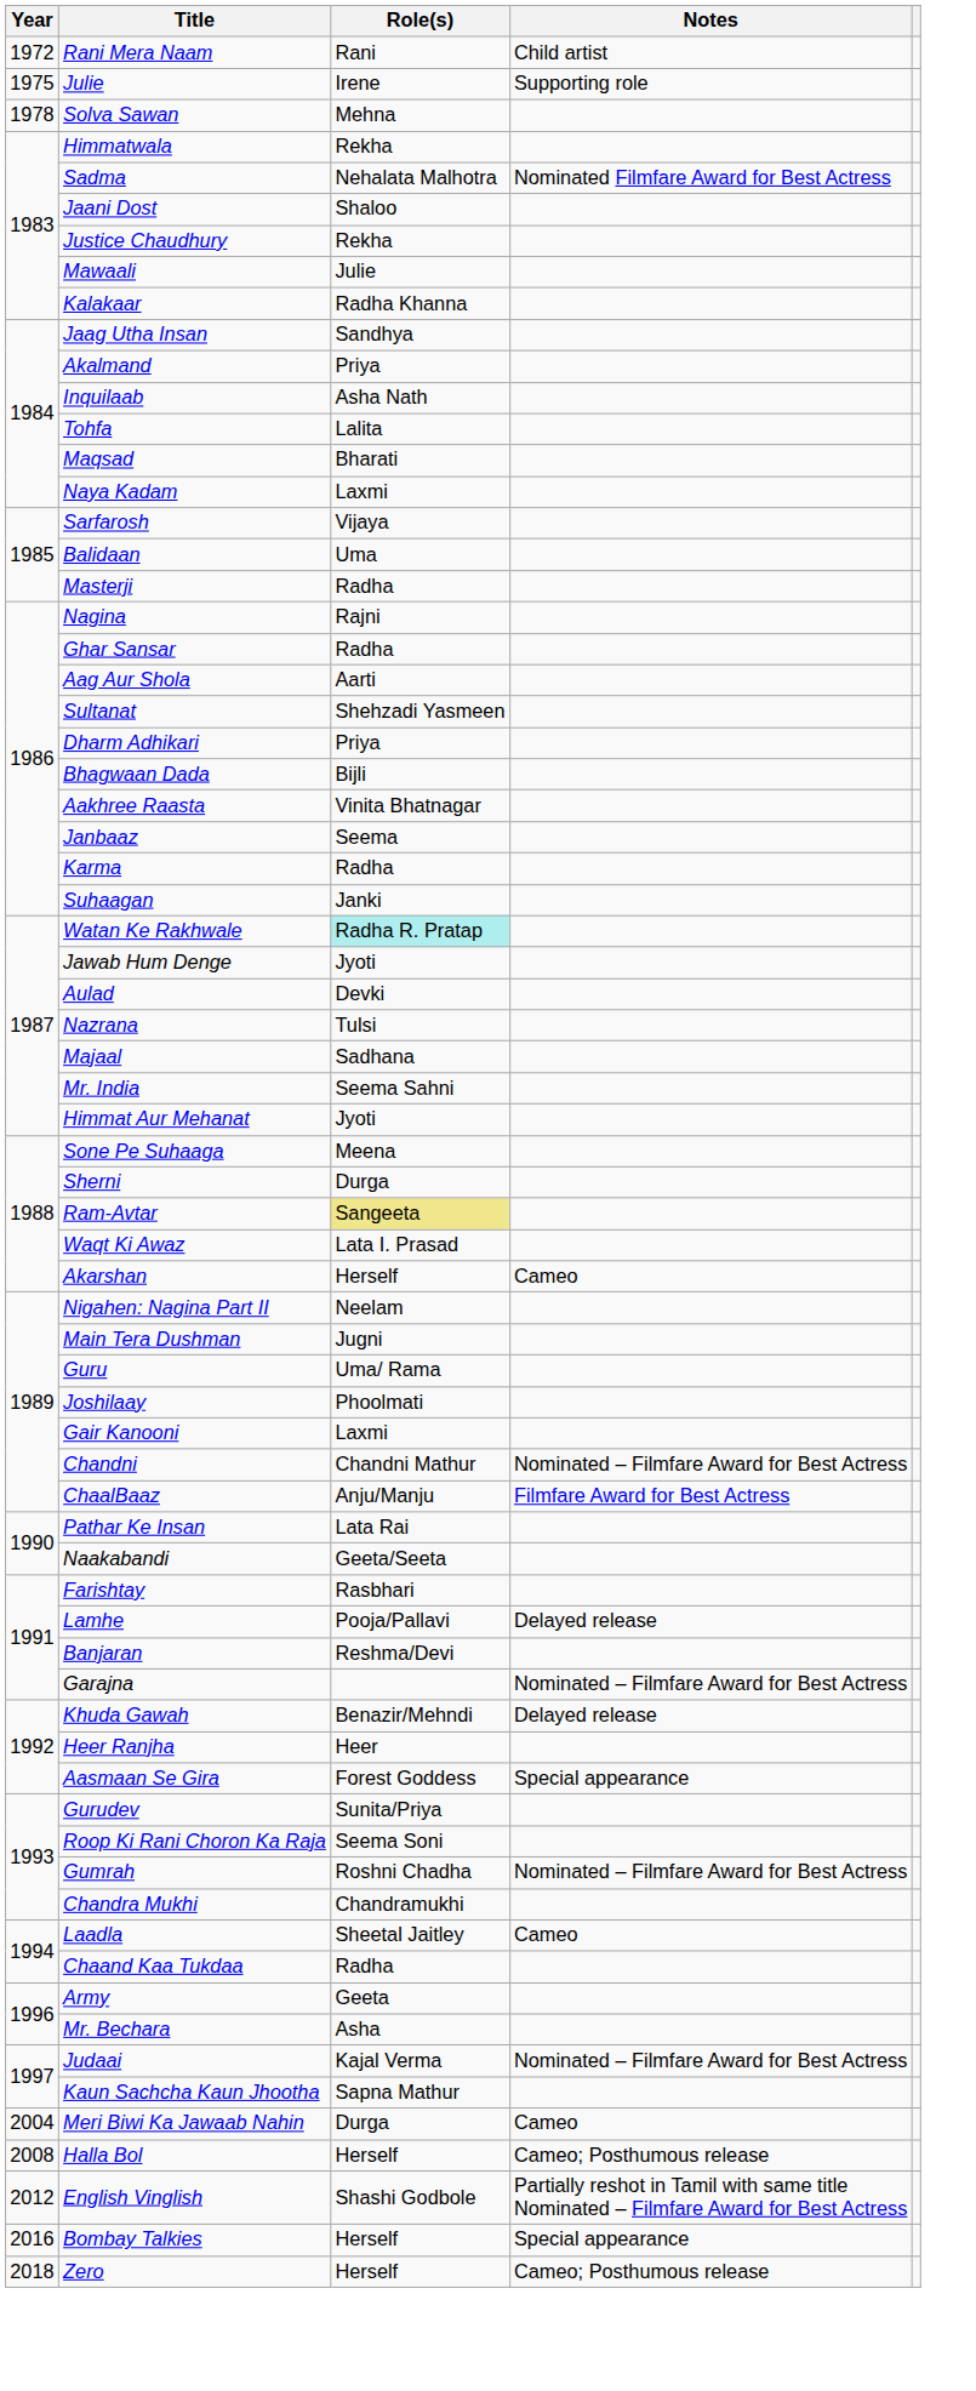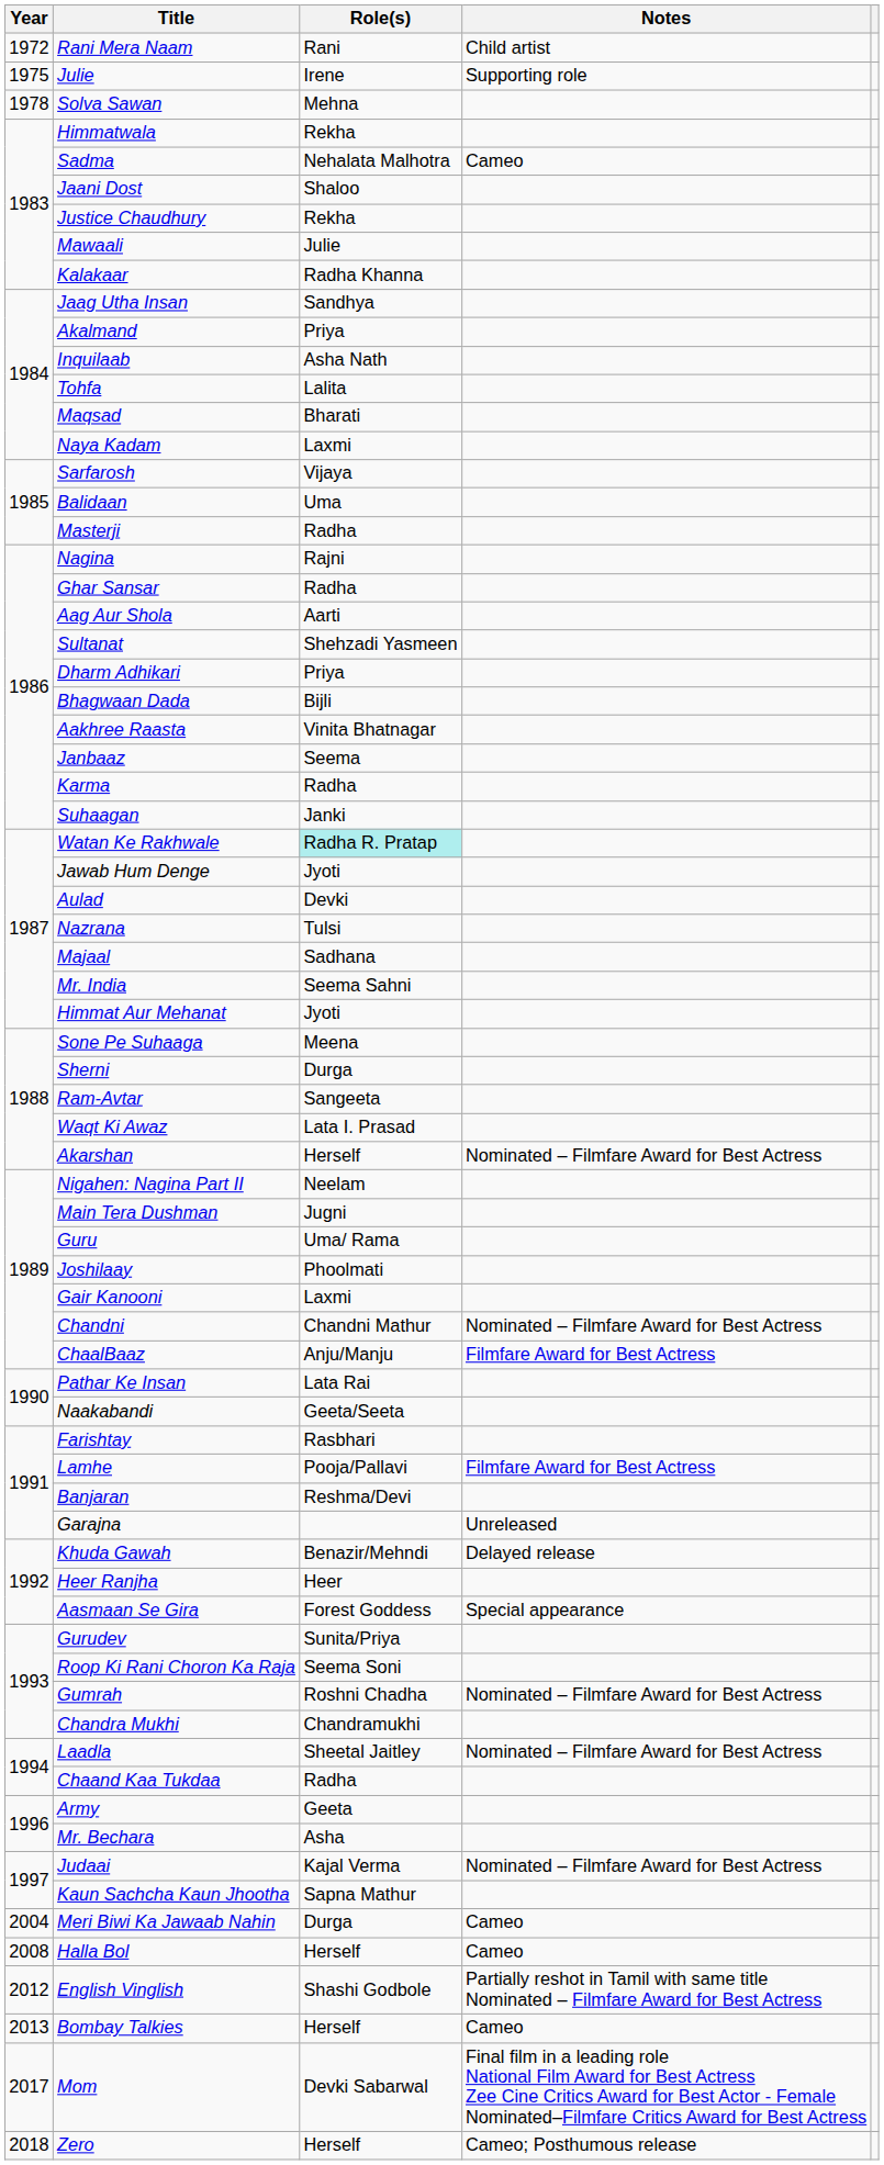 <table class="wikitable sortable">
 <tr>
 <th>Year</th>
 <th>Title</th>
 <th>Role(s)</th>
 <th>Notes</th>
 <th></th>
 </tr>
 <tr>
 <td>1972</td>
 <td><em><a href='#'>Rani Mera Naam</a></em></td>
 <td>Rani</td>
 <td>Child artist</td>
 <td></td>
 </tr>
 <tr>
 <td>1975</td>
 <td><em><a href='#'>Julie</a></em></td>
 <td>Irene</td>
 <td>Supporting role</td>
 <td></td>
 </tr>
 <tr>
 <td>1978</td>
 <td><em><a href='#'>Solva Sawan</a></em></td>
 <td>Mehna</td>
 <td></td>
 <td></td>
 </tr>
 <tr>
 <td rowspan="6">1983</td>
 <td><em><a href='#'>Himmatwala</a></em></td>
 <td>Rekha</td>
 <td></td>
 <td></td>
 </tr>
 <tr>
 <td><em><a href='#'>Sadma</a></em></td>
 <td>Nehalata Malhotra</td>
-<td>Nominated  <a href='#'>Filmfare Award for Best Actress</a></td>
+<td>Cameo</td>
 <td></td>
 </tr>
 <tr>
 <td><em><a href='#'>Jaani Dost</a></em></td>
 <td>Shaloo</td>
 <td></td>
 <td></td>
 </tr>
 <tr>
 <td><em><a href='#'>Justice Chaudhury</a></em></td>
 <td>Rekha</td>
 <td></td>
 <td></td>
 </tr>
 <tr>
 <td><em><a href='#'>Mawaali</a></em></td>
 <td>Julie</td>
 <td></td>
 <td></td>
 </tr>
 <tr>
 <td><em><a href='#'>Kalakaar</a></em></td>
 <td>Radha Khanna</td>
 <td></td>
 <td></td>
 </tr>
 <tr>
 <td rowspan="6">1984</td>
 <td><em><a href='#'>Jaag Utha Insan</a></em></td>
 <td>Sandhya</td>
 <td></td>
 <td></td>
 </tr>
 <tr>
 <td><em><a href='#'>Akalmand</a></em></td>
 <td>Priya</td>
 <td></td>
 <td></td>
 </tr>
 <tr>
 <td><em><a href='#'>Inquilaab</a></em></td>
 <td>Asha Nath</td>
 <td></td>
 <td></td>
 </tr>
 <tr>
 <td><em><a href='#'>Tohfa</a></em></td>
 <td>Lalita</td>
 <td></td>
 <td></td>
 </tr>
 <tr>
 <td><em><a href='#'>Maqsad</a></em></td>
 <td>Bharati</td>
 <td></td>
 <td></td>
 </tr>
 <tr>
 <td><em><a href='#'>Naya Kadam</a></em></td>
 <td>Laxmi</td>
 <td></td>
 <td></td>
 </tr>
 <tr>
 <td rowspan="3">1985</td>
 <td><em><a href='#'>Sarfarosh</a></em></td>
 <td>Vijaya</td>
 <td></td>
 <td></td>
 </tr>
 <tr>
 <td><em><a href='#'>Balidaan</a></em></td>
 <td>Uma</td>
 <td></td>
 <td></td>
 </tr>
 <tr>
 <td><em><a href='#'>Masterji</a></em></td>
 <td>Radha</td>
 <td></td>
 <td></td>
 </tr>
 <tr>
 <td rowspan="10">1986</td>
 <td><em><a href='#'>Nagina</a></em></td>
 <td>Rajni</td>
 <td></td>
 <td></td>
 </tr>
 <tr>
 <td><em><a href='#'>Ghar Sansar</a></em></td>
 <td>Radha</td>
 <td></td>
 <td></td>
 </tr>
 <tr>
 <td><em><a href='#'>Aag Aur Shola</a></em></td>
 <td>Aarti</td>
 <td></td>
 <td></td>
 </tr>
 <tr>
 <td><em><a href='#'>Sultanat</a></em></td>
 <td>Shehzadi Yasmeen</td>
 <td></td>
 <td></td>
 </tr>
 <tr>
 <td><em><a href='#'>Dharm Adhikari</a></em></td>
 <td>Priya</td>
 <td></td>
 <td></td>
 </tr>
 <tr>
 <td><em><a href='#'>Bhagwaan Dada</a></em></td>
 <td>Bijli</td>
 <td></td>
 <td></td>
 </tr>
 <tr>
 <td><em><a href='#'>Aakhree Raasta</a></em></td>
 <td>Vinita Bhatnagar</td>
 <td></td>
 <td></td>
 </tr>
 <tr>
 <td><em><a href='#'>Janbaaz</a></em></td>
 <td>Seema</td>
 <td></td>
 <td></td>
 </tr>
 <tr>
 <td><em><a href='#'>Karma</a></em></td>
 <td>Radha</td>
 <td></td>
 <td></td>
 </tr>
 <tr>
 <td><em><a href='#'>Suhaagan</a></em></td>
 <td>Janki</td>
 <td></td>
 <td></td>
 </tr>
 <tr>
 <td rowspan="7">1987</td>
 <td><em><a href='#'>Watan Ke Rakhwale</a></em></td>
 <td style="background: paleturquoise;">Radha R. Pratap</td>
 <td></td>
 <td></td>
 </tr>
 <tr>
 <td><em>Jawab Hum Denge</em></td>
 <td>Jyoti</td>
 <td></td>
 <td></td>
 </tr>
 <tr>
 <td><em><a href='#'>Aulad</a></em></td>
 <td>Devki</td>
 <td></td>
 <td></td>
 </tr>
 <tr>
 <td><em><a href='#'>Nazrana</a></em></td>
 <td>Tulsi</td>
 <td></td>
 <td></td>
 </tr>
 <tr>
 <td><em><a href='#'>Majaal</a></em></td>
 <td>Sadhana</td>
 <td></td>
 <td></td>
 </tr>
 <tr>
 <td><em><a href='#'>Mr. India</a></em></td>
 <td>Seema Sahni</td>
 <td></td>
 <td></td>
 </tr>
 <tr>
 <td><em><a href='#'>Himmat Aur Mehanat</a></em></td>
 <td>Jyoti</td>
 <td></td>
 <td></td>
 </tr>
 <tr>
 <td rowspan="5">1988</td>
 <td><em><a href='#'>Sone Pe Suhaaga</a></em></td>
 <td>Meena</td>
 <td></td>
 <td></td>
 </tr>
 <tr>
 <td><em><a href='#'>Sherni</a></em></td>
 <td>Durga</td>
 <td></td>
 <td></td>
 </tr>
 <tr>
 <td><em><a href='#'>Ram-Avtar</a></em></td>
-<td style="background: khaki;">Sangeeta</td>
+<td>Sangeeta</td>
 <td></td>
 <td></td>
 </tr>
 <tr>
 <td><em><a href='#'>Waqt Ki Awaz</a></em></td>
 <td>Lata I. Prasad</td>
 <td></td>
 <td></td>
 </tr>
 <tr>
 <td><em><a href='#'>Akarshan</a></em></td>
 <td>Herself</td>
-<td>Cameo</td>
+<td>Nominated – Filmfare Award for Best Actress</td>
 <td></td>
 </tr>
 <tr>
 <td rowspan="7">1989</td>
 <td><em><a href='#'>Nigahen: Nagina Part II</a></em></td>
 <td>Neelam</td>
 <td></td>
 <td></td>
 </tr>
 <tr>
 <td><em><a href='#'>Main Tera Dushman</a></em></td>
 <td>Jugni</td>
 <td></td>
 <td></td>
 </tr>
 <tr>
 <td><em><a href='#'>Guru</a></em></td>
 <td>Uma/ Rama</td>
 <td></td>
 <td></td>
 </tr>
 <tr>
 <td><em><a href='#'>Joshilaay</a></em></td>
 <td>Phoolmati</td>
 <td></td>
 <td></td>
 </tr>
 <tr>
 <td><em><a href='#'>Gair Kanooni</a></em></td>
 <td>Laxmi</td>
 <td></td>
 <td></td>
 </tr>
 <tr>
 <td><em><a href='#'>Chandni</a></em></td>
 <td>Chandni Mathur</td>
 <td>Nominated – Filmfare Award for Best Actress</td>
 <td></td>
 </tr>
 <tr>
 <td><em><a href='#'>ChaalBaaz</a></em></td>
 <td>Anju/Manju</td>
 <td><a href='#'>Filmfare Award for Best Actress</a></td>
 <td></td>
 </tr>
 <tr>
 <td rowspan="2">1990</td>
 <td><em><a href='#'>Pathar Ke Insan</a></em></td>
 <td>Lata Rai</td>
 <td></td>
 <td></td>
 </tr>
 <tr>
 <td><em>Naakabandi</em></td>
 <td>Geeta/Seeta</td>
 <td></td>
 <td></td>
 </tr>
 <tr>
 <td rowspan="4">1991</td>
 <td><em><a href='#'>Farishtay</a></em></td>
 <td>Rasbhari</td>
 <td></td>
 <td></td>
 </tr>
 <tr>
 <td><em><a href='#'>Lamhe</a></em></td>
 <td>Pooja/Pallavi</td>
-<td>Delayed release</td>
+<td><a href='#'>Filmfare Award for Best Actress</a></td>
 <td></td>
 </tr>
 <tr>
 <td><em><a href='#'>Banjaran</a></em></td>
 <td>Reshma/Devi</td>
 <td></td>
 <td></td>
 </tr>
 <tr>
 <td><em>Garajna</em></td>
 <td></td>
-<td>Nominated – Filmfare Award for Best Actress</td>
+<td>Unreleased</td>
 <td></td>
 </tr>
 <tr>
 <td rowspan="3">1992</td>
 <td><em><a href='#'>Khuda Gawah</a></em></td>
 <td>Benazir/Mehndi</td>
 <td>Delayed release</td>
 <td></td>
 </tr>
 <tr>
 <td><em><a href='#'>Heer Ranjha</a></em></td>
 <td>Heer</td>
 <td></td>
 <td></td>
 </tr>
 <tr>
 <td><em><a href='#'>Aasmaan Se Gira</a></em></td>
 <td>Forest Goddess</td>
 <td>Special appearance</td>
 <td></td>
 </tr>
 <tr>
 <td rowspan="4">1993</td>
 <td><em><a href='#'>Gurudev</a></em></td>
 <td>Sunita/Priya</td>
 <td></td>
 <td></td>
 </tr>
 <tr>
 <td><em><a href='#'>Roop Ki Rani Choron Ka Raja</a></em></td>
 <td>Seema Soni</td>
 <td></td>
 <td></td>
 </tr>
 <tr>
 <td><em><a href='#'>Gumrah</a></em></td>
 <td>Roshni Chadha</td>
 <td>Nominated – Filmfare Award for Best Actress</td>
 <td></td>
 </tr>
 <tr>
 <td><em><a href='#'>Chandra Mukhi</a></em></td>
 <td>Chandramukhi</td>
 <td></td>
 <td></td>
 </tr>
 <tr>
 <td rowspan="2">1994</td>
 <td><em><a href='#'>Laadla</a></em></td>
 <td>Sheetal Jaitley</td>
-<td>Cameo</td>
+<td>Nominated – Filmfare Award for Best Actress</td>
 <td></td>
 </tr>
 <tr>
 <td><em><a href='#'>Chaand Kaa Tukdaa</a></em></td>
 <td>Radha</td>
 <td></td>
 <td></td>
 </tr>
 <tr>
 <td rowspan="2">1996</td>
 <td><em><a href='#'>Army</a></em></td>
 <td>Geeta</td>
 <td></td>
 <td></td>
 </tr>
 <tr>
 <td><em><a href='#'>Mr. Bechara</a></em></td>
 <td>Asha</td>
 <td></td>
 <td></td>
 </tr>
 <tr>
 <td rowspan="2">1997</td>
 <td><em><a href='#'>Judaai</a></em></td>
 <td>Kajal Verma</td>
 <td>Nominated – Filmfare Award for Best Actress</td>
 <td></td>
 </tr>
 <tr>
 <td><em><a href='#'>Kaun Sachcha Kaun Jhootha</a></em></td>
 <td>Sapna Mathur</td>
 <td></td>
 <td></td>
 </tr>
 <tr>
 <td>2004</td>
 <td><em><a href='#'>Meri Biwi Ka Jawaab Nahin</a></em></td>
 <td>Durga</td>
 <td>Cameo</td>
 <td></td>
 </tr>
 <tr>
 <td>2008</td>
 <td><em><a href='#'>Halla Bol</a></em></td>
 <td>Herself</td>
-<td>Cameo; Posthumous release</td>
+<td>Cameo</td>
 <td></td>
 </tr>
 <tr>
 <td>2012</td>
 <td><em><a href='#'>English Vinglish</a></em></td>
 <td>Shashi Godbole</td>
 <td>Partially reshot in Tamil with same title<br>Nominated – <a href='#'>Filmfare Award for Best Actress</a></td>
 <td></td>
 </tr>
 <tr>
-<td>2016</td>
+<td>2013</td>
 <td><em><a href='#'>Bombay Talkies</a></em></td>
 <td>Herself</td>
-<td>Special appearance</td>
+<td>Cameo</td>
+<td></td>
+</tr>
+<tr>
+<td>2017</td>
+<td><em><a href='#'>Mom</a> </em></td>
+<td>Devki Sabarwal</td>
+<td>Final film in a leading role <br><a href='#'>National Film Award for Best Actress</a><br><a href='#'>Zee Cine Critics Award for Best Actor - Female</a><br>Nominated–<a href='#'>Filmfare Critics Award for Best Actress</a></td>
 <td></td>
 </tr>
 <tr>
 <td>2018</td>
 <td><em><a href='#'>Zero</a></em></td>
 <td>Herself</td>
 <td>Cameo; Posthumous release</td>
 <td></td>
 </tr>
 </table>
